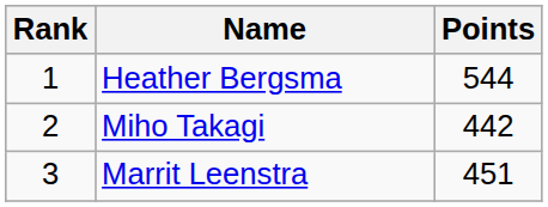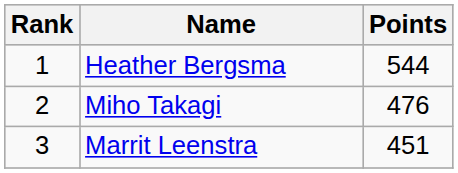 <table class="wikitable" border="1">
 <tr>
 <th width=30>Rank</th>
 <th width=170>Name</th>
 <th width=25>Points</th>
 </tr>
 <tr align="center">
 <td>1</td>
 <td align="left"> <a href='#'>Heather Bergsma</a></td>
 <td>544</td>
 </tr>
 <tr align="center">
 <td>2</td>
 <td align="left"> <a href='#'>Miho Takagi</a></td>
-<td>442</td>
+<td>476</td>
 </tr>
 <tr align="center">
 <td>3</td>
 <td align="left"> <a href='#'>Marrit Leenstra</a></td>
 <td>451</td>
 </tr>
 </table>
